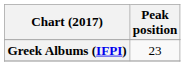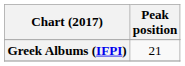 <table class="wikitable sortable plainrowheaders" style="text-align:center">
 <tr>
 <th scope="col">Chart (2017)</th>
 <th scope="col">Peak<br> position</th>
 </tr>
 <tr>
 </tr>
 <tr>
 </tr>
 <tr>
 </tr>
 <tr>
 </tr>
 <tr>
 </tr>
 <tr>
 </tr>
 <tr>
 <th scope="row">Greek Albums (<a href='#'>IFPI</a>)</th>
-<td>23</td>
+<td>21</td>
 </tr>
 <tr>
 </tr>
 <tr>
 </tr>
 <tr>
 </tr>
 <tr>
 </tr>
 <tr>
 </tr>
 </table>
